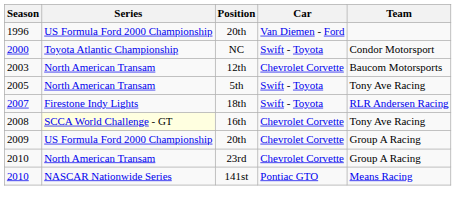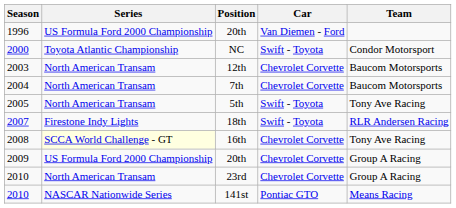 <table class="wikitable" style="font-size: 95%;">
 <tr>
 <th>Season</th>
 <th>Series</th>
 <th>Position</th>
 <th>Car</th>
 <th>Team</th>
 </tr>
 <tr>
 <td>1996</td>
 <td><a href='#'>US Formula Ford 2000 Championship</a></td>
 <td align="center">20th</td>
 <td><a href='#'>Van Diemen</a> - <a href='#'>Ford</a></td>
 <td></td>
 </tr>
 <tr>
 <td><a href='#'>2000</a></td>
 <td><a href='#'>Toyota Atlantic Championship</a></td>
 <td align="center">NC</td>
 <td><a href='#'>Swift</a> - <a href='#'>Toyota</a></td>
 <td>Condor Motorsport</td>
 </tr>
 <tr>
 <td>2003</td>
 <td><a href='#'>North American Transam</a></td>
 <td align="center">12th</td>
+<td><a href='#'>Chevrolet Corvette</a></td>
+<td>Baucom Motorsports</td>
+</tr>
+<tr>
+<td>2004</td>
+<td><a href='#'>North American Transam</a></td>
+<td align="center">7th</td>
 <td><a href='#'>Chevrolet Corvette</a></td>
 <td>Baucom Motorsports</td>
 </tr>
 <tr>
 <td>2005</td>
 <td><a href='#'>North American Transam</a></td>
 <td align="center">5th</td>
 <td><a href='#'>Swift</a> - <a href='#'>Toyota</a></td>
 <td>Tony Ave Racing</td>
 </tr>
 <tr>
 <td><a href='#'>2007</a></td>
 <td><a href='#'>Firestone Indy Lights</a></td>
 <td align="center">18th</td>
 <td><a href='#'>Swift</a> - <a href='#'>Toyota</a></td>
 <td><a href='#'>RLR Andersen Racing</a></td>
 </tr>
 <tr>
 <td>2008</td>
 <td style="background: lightyellow;"><a href='#'>SCCA World Challenge</a> - GT</td>
 <td align="center">16th</td>
 <td><a href='#'>Chevrolet Corvette</a></td>
 <td>Tony Ave Racing</td>
 </tr>
 <tr>
 <td>2009</td>
 <td><a href='#'>US Formula Ford 2000 Championship</a></td>
 <td align="center">20th</td>
 <td><a href='#'>Chevrolet Corvette</a></td>
 <td>Group A Racing</td>
 </tr>
 <tr>
 <td>2010</td>
 <td><a href='#'>North American Transam</a></td>
 <td align="center">23rd</td>
 <td><a href='#'>Chevrolet Corvette</a></td>
 <td>Group A Racing</td>
 </tr>
 <tr>
 <td><a href='#'>2010</a></td>
 <td><a href='#'>NASCAR Nationwide Series</a></td>
 <td align="center">141st</td>
 <td><a href='#'>Pontiac GTO</a></td>
 <td><a href='#'>Means Racing</a></td>
 </tr>
 </table>
